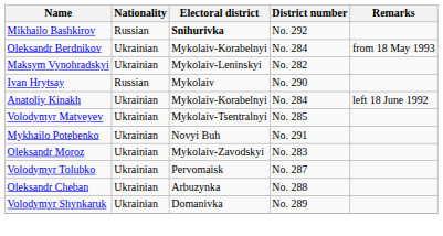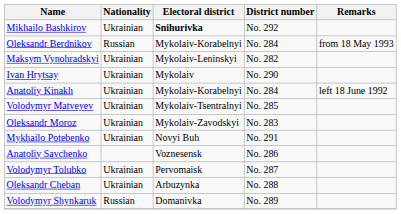 <table class="wikitable standard sortable">
 <tr>
 <th>Name</th>
 <th>Nationality</th>
 <th>Electoral district</th>
 <th>District number</th>
 <th>Remarks</th>
 </tr>
 <tr>
 <td><a href='#'>Mikhailo Bashkirov</a></td>
-<td>Russian</td>
+<td>Ukrainian</td>
 <td><strong>Snihurivka</strong></td>
 <td>No. 292</td>
 <td></td>
 </tr>
 <tr>
 <td><a href='#'>Oleksandr Berdnikov</a></td>
-<td>Ukrainian</td>
+<td>Russian</td>
 <td>Mykolaiv-Korabelnyi</td>
 <td>No. 284</td>
 <td>from 18 May 1993</td>
 </tr>
 <tr>
 <td><a href='#'>Maksym Vynohradskyi</a></td>
 <td>Ukrainian</td>
 <td>Mykolaiv-Leninskyi</td>
 <td>No. 282</td>
 <td></td>
 </tr>
 <tr>
 <td><a href='#'>Ivan Hrytsay</a></td>
-<td>Russian</td>
+<td>Ukrainian</td>
 <td>Mykolaiv</td>
 <td>No. 290</td>
 <td></td>
 </tr>
 <tr>
 <td><a href='#'>Anatoliy Kinakh</a></td>
 <td>Ukrainian</td>
 <td>Mykolaiv-Korabelnyi</td>
 <td>No. 284</td>
 <td>left 18 June 1992</td>
 </tr>
 <tr>
 <td><a href='#'>Volodymyr Matveyev</a></td>
 <td>Ukrainian</td>
 <td>Mykolaiv-Tsentralnyi</td>
 <td>No. 285</td>
 <td></td>
 </tr>
 <tr>
+<td><a href='#'>Oleksandr Moroz</a></td>
+<td>Ukrainian</td>
+<td>Mykolaiv-Zavodskyi</td>
+<td>No. 283</td>
+<td></td>
+</tr>
+<tr>
 <td><a href='#'>Mykhailo Potebenko</a></td>
 <td>Ukrainian</td>
 <td>Novyi Buh</td>
 <td>No. 291</td>
 <td></td>
 </tr>
 <tr>
-<td><a href='#'>Oleksandr Moroz</a></td>
-<td>Ukrainian</td>
-<td>Mykolaiv-Zavodskyi</td>
-<td>No. 283</td>
+<td><a href='#'>Anatoliy Savchenko</a></td>
+<td></td>
+<td>Voznesensk</td>
+<td>No. 286</td>
 <td></td>
 </tr>
 <tr>
 <td><a href='#'>Volodymyr Tolubko</a></td>
 <td>Ukrainian</td>
 <td>Pervomaisk</td>
 <td>No. 287</td>
 <td></td>
 </tr>
 <tr>
 <td><a href='#'>Oleksandr Cheban</a></td>
 <td>Ukrainian</td>
 <td>Arbuzynka</td>
 <td>No. 288</td>
 <td></td>
 </tr>
 <tr>
 <td><a href='#'>Volodymyr Shynkaruk</a></td>
-<td>Ukrainian</td>
+<td>Russian</td>
 <td>Domanivka</td>
 <td>No. 289</td>
 <td></td>
 </tr>
 <tr>
 </tr>
 </table>
